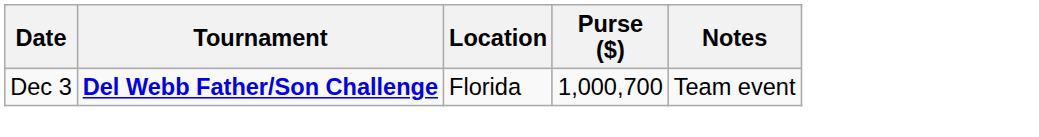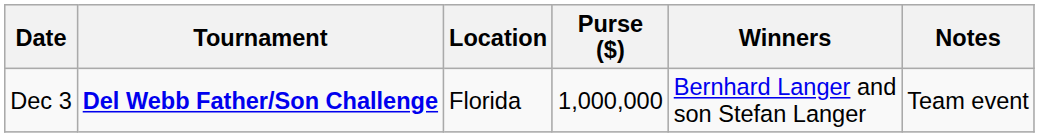 <table class="wikitable" style="font-size:95%">
 <tr>
 <th>Date</th>
 <th>Tournament</th>
 <th>Location</th>
 <th>Purse<br>($)</th>
+<th>Winners</th>
 <th>Notes</th>
 </tr>
 <tr>
 <td>Dec 3</td>
 <td><strong><a href='#'>Del Webb Father/Son Challenge</a></strong></td>
 <td>Florida</td>
-<td align=right>1,000,700</td>
+<td align=right>1,000,000</td>
+<td> <a href='#'>Bernhard Langer</a> and<br>son Stefan Langer</td>
 <td>Team event</td>
 </tr>
 </table>
